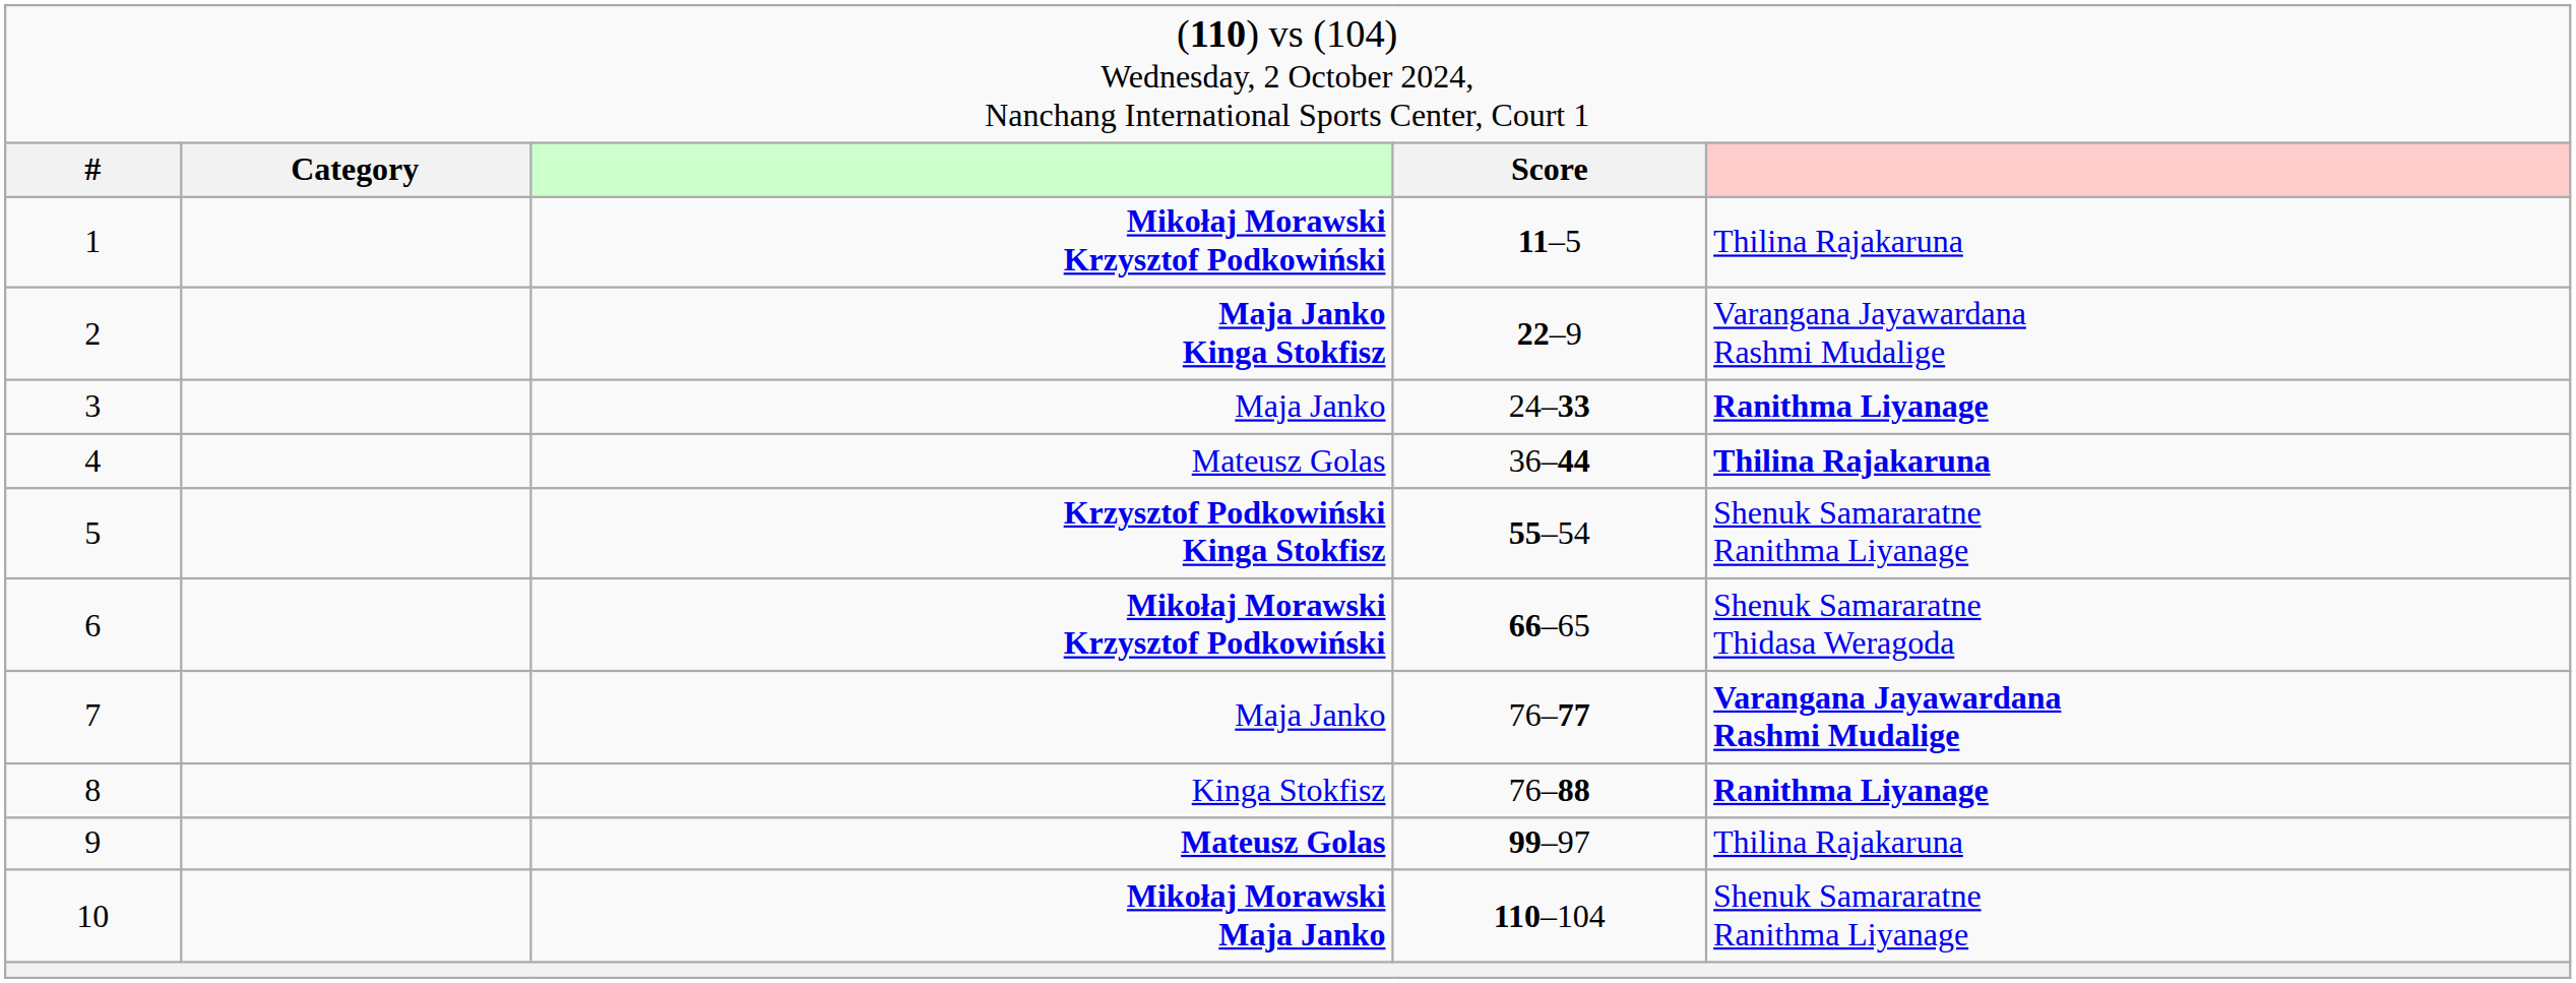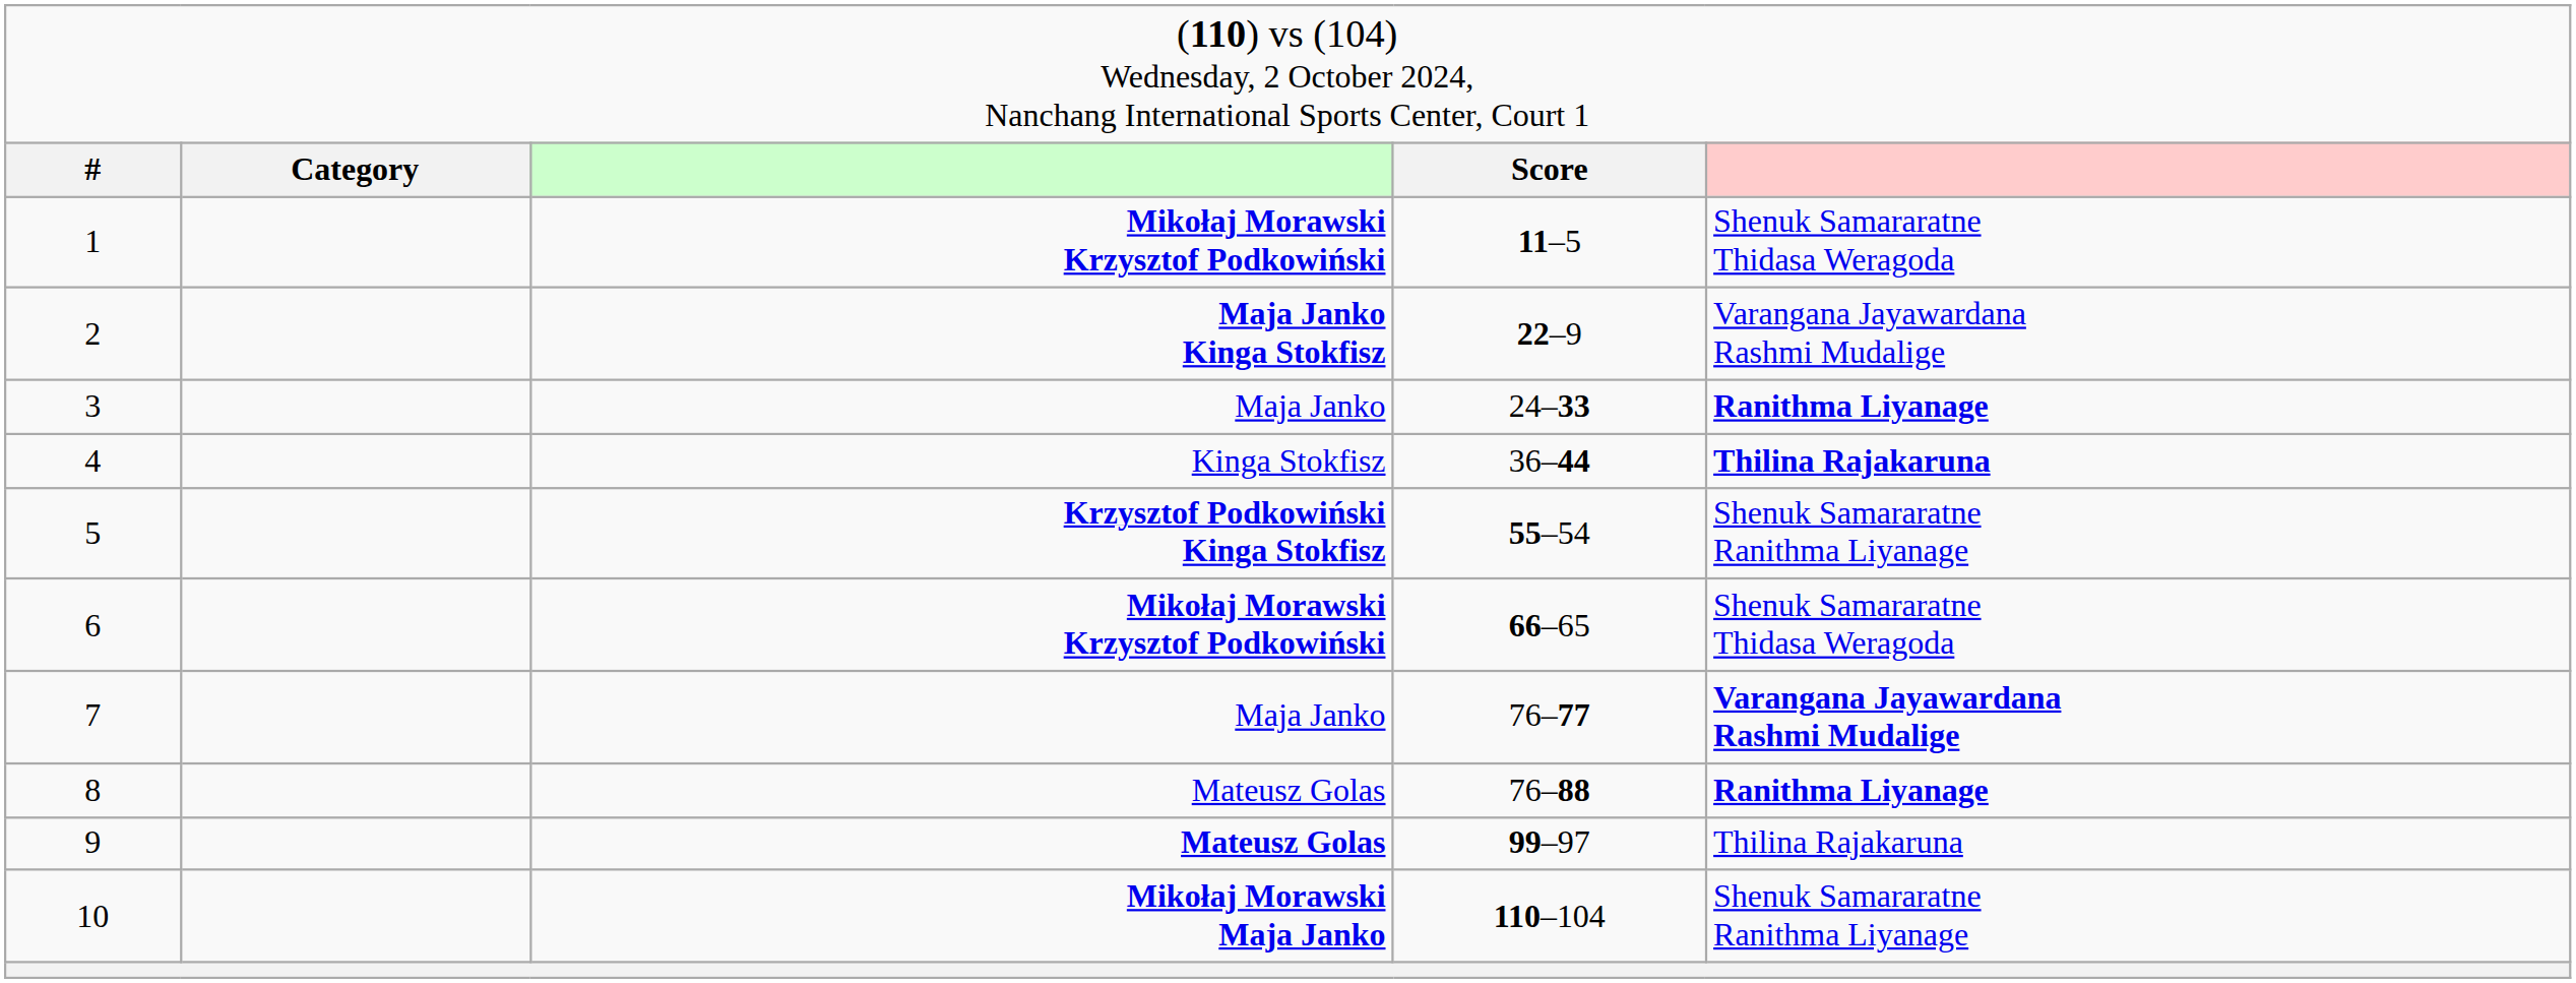 <table class="wikitable mw-collapsible mw-collapsed" style="font-size:90%; text-align:center" width="90%">
 <tr>
 <td colspan="5"><big>(<strong>110</strong>) <strong></strong> vs  (104)</big><br>Wednesday, 2 October 2024, <br>Nanchang International Sports Center, Court 1</td>
 </tr>
 <tr>
 <th width="25">#</th>
 <th width="50">Category</th>
 <th style="background-color:#CCFFCC" width="150"></th>
 <th width="50">Score<br></th>
 <th style="background-color:#FFCCCC" width="150"></th>
 </tr>
 <tr>
 <td>1</td>
 <td></td>
 <td align="right"><strong><a href='#'>Mikołaj Morawski</a> <br><a href='#'>Krzysztof Podkowiński</a> </strong></td>
 <td><strong>11</strong>–5<br></td>
-<td align="left"> <a href='#'>Thilina Rajakaruna</a></td>
+<td align="left"> <a href='#'>Shenuk Samararatne</a><br> <a href='#'>Thidasa Weragoda</a></td>
 </tr>
 <tr>
 <td>2</td>
 <td></td>
 <td align="right"><strong><a href='#'>Maja Janko</a> <br><a href='#'>Kinga Stokfisz</a> </strong></td>
 <td><strong>22</strong>–9<br></td>
 <td align="left"> <a href='#'>Varangana Jayawardana</a><br> <a href='#'>Rashmi Mudalige</a></td>
 </tr>
 <tr>
 <td>3</td>
 <td></td>
 <td align="right"><a href='#'>Maja Janko</a> </td>
 <td>24–<strong>33</strong><br></td>
 <td align="left"><strong> <a href='#'>Ranithma Liyanage</a></strong></td>
 </tr>
 <tr>
 <td>4</td>
 <td></td>
-<td align="right"><a href='#'>Mateusz Golas</a> </td>
+<td align="right"><a href='#'>Kinga Stokfisz</a> </td>
 <td>36–<strong>44</strong><br></td>
 <td align="left"><strong> <a href='#'>Thilina Rajakaruna</a></strong></td>
 </tr>
 <tr>
 <td>5</td>
 <td></td>
 <td align="right"><strong><a href='#'>Krzysztof Podkowiński</a> <br><a href='#'>Kinga Stokfisz</a> </strong></td>
 <td><strong>55</strong>–54<br></td>
 <td align="left"> <a href='#'>Shenuk Samararatne</a><br> <a href='#'>Ranithma Liyanage</a></td>
 </tr>
 <tr>
 <td>6</td>
 <td></td>
 <td align="right"><strong><a href='#'>Mikołaj Morawski</a> <br><a href='#'>Krzysztof Podkowiński</a> </strong></td>
 <td><strong>66</strong>–65<br></td>
 <td align="left"> <a href='#'>Shenuk Samararatne</a><br> <a href='#'>Thidasa Weragoda</a></td>
 </tr>
 <tr>
 <td>7</td>
 <td></td>
 <td align="right"><a href='#'>Maja Janko</a> </td>
 <td>76–<strong>77</strong><br></td>
 <td align="left"><strong> <a href='#'>Varangana Jayawardana</a><br> <a href='#'>Rashmi Mudalige</a></strong></td>
 </tr>
 <tr>
 <td>8</td>
 <td></td>
-<td align="right"><a href='#'>Kinga Stokfisz</a> </td>
+<td align="right"><a href='#'>Mateusz Golas</a> </td>
 <td>76–<strong>88</strong><br></td>
 <td align="left"> <strong><a href='#'>Ranithma Liyanage</a></strong></td>
 </tr>
 <tr>
 <td>9</td>
 <td></td>
 <td align="right"><strong><a href='#'>Mateusz Golas</a> </strong></td>
 <td><strong>99</strong>–97<br></td>
 <td align="left"> <a href='#'>Thilina Rajakaruna</a></td>
 </tr>
 <tr>
 <td>10</td>
 <td></td>
 <td align="right"><strong><a href='#'>Mikołaj Morawski</a> <br><a href='#'>Maja Janko</a> </strong></td>
 <td><strong>110</strong>–104<br></td>
 <td align="left"> <a href='#'>Shenuk Samararatne</a><br> <a href='#'>Ranithma Liyanage</a></td>
 </tr>
 <tr>
 <th colspan="5"></th>
 </tr>
 </table>
